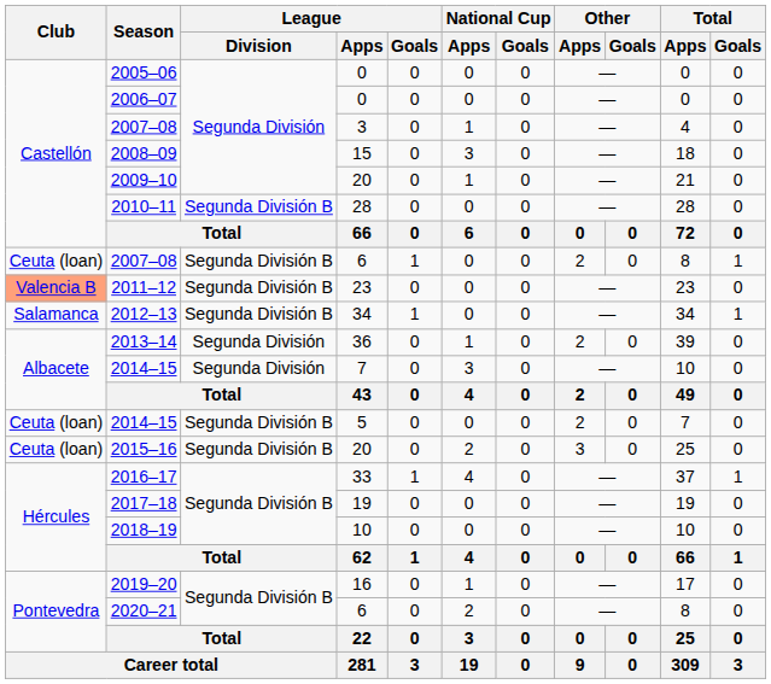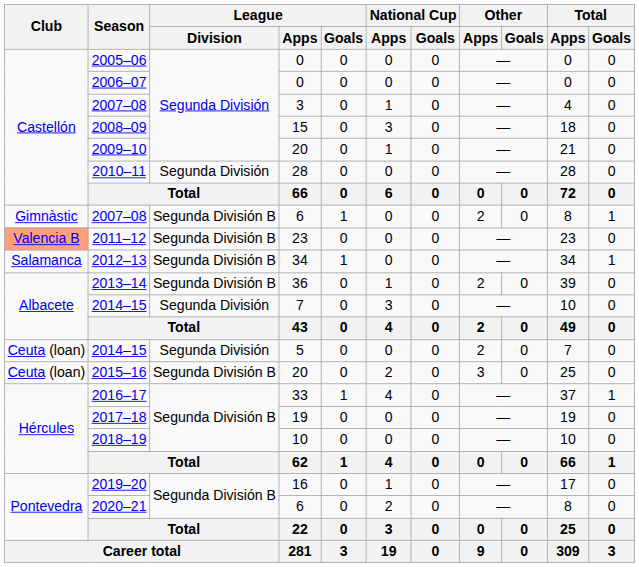 <table class="wikitable" style="text-align:center">
 <tr>
 <th rowspan="2">Club</th>
 <th rowspan="2">Season</th>
 <th colspan="3">League</th>
 <th colspan="2">National Cup</th>
 <th colspan="2">Other</th>
 <th colspan="2">Total</th>
 </tr>
 <tr>
 <th>Division</th>
 <th>Apps</th>
 <th>Goals</th>
 <th>Apps</th>
 <th>Goals</th>
 <th>Apps</th>
 <th>Goals</th>
 <th>Apps</th>
 <th>Goals</th>
 </tr>
 <tr>
 <td rowspan="7"><a href='#'>Castellón</a></td>
 <td><a href='#'>2005–06</a></td>
 <td rowspan="5"><a href='#'>Segunda División</a></td>
 <td>0</td>
 <td>0</td>
 <td>0</td>
 <td>0</td>
 <td colspan="2">—</td>
 <td>0</td>
 <td>0</td>
 </tr>
 <tr>
 <td><a href='#'>2006–07</a></td>
 <td>0</td>
 <td>0</td>
 <td>0</td>
 <td>0</td>
 <td colspan="2">—</td>
 <td>0</td>
 <td>0</td>
 </tr>
 <tr>
 <td><a href='#'>2007–08</a></td>
 <td>3</td>
 <td>0</td>
 <td>1</td>
 <td>0</td>
 <td colspan="2">—</td>
 <td>4</td>
 <td>0</td>
 </tr>
 <tr>
 <td><a href='#'>2008–09</a></td>
 <td>15</td>
 <td>0</td>
 <td>3</td>
 <td>0</td>
 <td colspan="2">—</td>
 <td>18</td>
 <td>0</td>
 </tr>
 <tr>
 <td><a href='#'>2009–10</a></td>
 <td>20</td>
 <td>0</td>
 <td>1</td>
 <td>0</td>
 <td colspan="2">—</td>
 <td>21</td>
 <td>0</td>
 </tr>
 <tr>
 <td><a href='#'>2010–11</a></td>
-<td><a href='#'>Segunda División B</a></td>
+<td>Segunda División</td>
 <td>28</td>
 <td>0</td>
 <td>0</td>
 <td>0</td>
 <td colspan="2">—</td>
 <td>28</td>
 <td>0</td>
 </tr>
 <tr>
 <th colspan="2">Total</th>
 <th>66</th>
 <th>0</th>
 <th>6</th>
 <th>0</th>
 <th>0</th>
 <th>0</th>
 <th>72</th>
 <th>0</th>
 </tr>
 <tr>
-<td><a href='#'>Ceuta</a> (loan)</td>
+<td><a href='#'>Gimnàstic</a></td>
 <td><a href='#'>2007–08</a></td>
 <td>Segunda División B</td>
 <td>6</td>
 <td>1</td>
 <td>0</td>
 <td>0</td>
 <td>2</td>
 <td>0</td>
 <td>8</td>
 <td>1</td>
 </tr>
 <tr>
 <td style="background: lightsalmon;"><a href='#'>Valencia B</a></td>
 <td><a href='#'>2011–12</a></td>
 <td>Segunda División B</td>
 <td>23</td>
 <td>0</td>
 <td>0</td>
 <td>0</td>
 <td colspan="2">—</td>
 <td>23</td>
 <td>0</td>
 </tr>
 <tr>
 <td><a href='#'>Salamanca</a></td>
 <td><a href='#'>2012–13</a></td>
 <td>Segunda División B</td>
 <td>34</td>
 <td>1</td>
 <td>0</td>
 <td>0</td>
 <td colspan="2">—</td>
 <td>34</td>
 <td>1</td>
 </tr>
 <tr>
 <td rowspan="3"><a href='#'>Albacete</a></td>
 <td><a href='#'>2013–14</a></td>
-<td>Segunda División</td>
+<td>Segunda División B</td>
 <td>36</td>
 <td>0</td>
 <td>1</td>
 <td>0</td>
 <td>2</td>
 <td>0</td>
 <td>39</td>
 <td>0</td>
 </tr>
 <tr>
 <td><a href='#'>2014–15</a></td>
 <td>Segunda División</td>
 <td>7</td>
 <td>0</td>
 <td>3</td>
 <td>0</td>
 <td colspan="2">—</td>
 <td>10</td>
 <td>0</td>
 </tr>
 <tr>
 <th colspan="2">Total</th>
 <th>43</th>
 <th>0</th>
 <th>4</th>
 <th>0</th>
 <th>2</th>
 <th>0</th>
 <th>49</th>
 <th>0</th>
 </tr>
 <tr>
 <td><a href='#'>Ceuta</a> (loan)</td>
 <td><a href='#'>2014–15</a></td>
-<td>Segunda División B</td>
+<td>Segunda División</td>
 <td>5</td>
 <td>0</td>
 <td>0</td>
 <td>0</td>
 <td>2</td>
 <td>0</td>
 <td>7</td>
 <td>0</td>
 </tr>
 <tr>
 <td><a href='#'>Ceuta</a> (loan)</td>
 <td><a href='#'>2015–16</a></td>
 <td>Segunda División B</td>
 <td>20</td>
 <td>0</td>
 <td>2</td>
 <td>0</td>
 <td>3</td>
 <td>0</td>
 <td>25</td>
 <td>0</td>
 </tr>
 <tr>
 <td rowspan="4"><a href='#'>Hércules</a></td>
 <td><a href='#'>2016–17</a></td>
 <td rowspan="3">Segunda División B</td>
 <td>33</td>
 <td>1</td>
 <td>4</td>
 <td>0</td>
 <td colspan="2">—</td>
 <td>37</td>
 <td>1</td>
 </tr>
 <tr>
 <td><a href='#'>2017–18</a></td>
 <td>19</td>
 <td>0</td>
 <td>0</td>
 <td>0</td>
 <td colspan="2">—</td>
 <td>19</td>
 <td>0</td>
 </tr>
 <tr>
 <td><a href='#'>2018–19</a></td>
 <td>10</td>
 <td>0</td>
 <td>0</td>
 <td>0</td>
 <td colspan="2">—</td>
 <td>10</td>
 <td>0</td>
 </tr>
 <tr>
 <th colspan="2">Total</th>
 <th>62</th>
 <th>1</th>
 <th>4</th>
 <th>0</th>
 <th>0</th>
 <th>0</th>
 <th>66</th>
 <th>1</th>
 </tr>
 <tr>
 <td rowspan="3"><a href='#'>Pontevedra</a></td>
 <td><a href='#'>2019–20</a></td>
 <td rowspan="2">Segunda División B</td>
 <td>16</td>
 <td>0</td>
 <td>1</td>
 <td>0</td>
 <td colspan="2">—</td>
 <td>17</td>
 <td>0</td>
 </tr>
 <tr>
 <td><a href='#'>2020–21</a></td>
 <td>6</td>
 <td>0</td>
 <td>2</td>
 <td>0</td>
 <td colspan="2">—</td>
 <td>8</td>
 <td>0</td>
 </tr>
 <tr>
 <th colspan="2">Total</th>
 <th>22</th>
 <th>0</th>
 <th>3</th>
 <th>0</th>
 <th>0</th>
 <th>0</th>
 <th>25</th>
 <th>0</th>
 </tr>
 <tr>
 <th colspan="3">Career total</th>
 <th>281</th>
 <th>3</th>
 <th>19</th>
 <th>0</th>
 <th>9</th>
 <th>0</th>
 <th>309</th>
 <th>3</th>
 </tr>
 </table>
